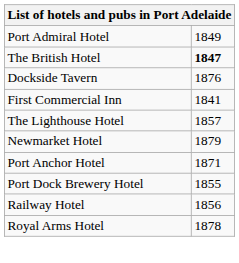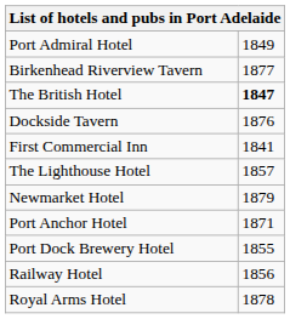 <table class="wikitable" align="right">
 <tr>
 <th colspan="2">List of hotels and pubs in Port Adelaide</th>
 </tr>
 <tr>
 <td>Port Admiral Hotel</td>
 <td>1849</td>
+</tr>
+<tr>
+<td>Birkenhead Riverview Tavern</td>
+<td>1877</td>
 </tr>
 <tr>
 <td>The British Hotel</td>
 <td><strong>1847</strong></td>
 </tr>
 <tr>
 <td>Dockside Tavern</td>
 <td>1876</td>
 </tr>
 <tr>
 <td>First Commercial Inn</td>
 <td>1841</td>
 </tr>
 <tr>
 <td>The Lighthouse Hotel</td>
 <td>1857</td>
 </tr>
 <tr>
 <td>Newmarket Hotel</td>
 <td>1879</td>
 </tr>
 <tr>
 <td>Port Anchor Hotel</td>
 <td>1871</td>
 </tr>
 <tr>
 <td>Port Dock Brewery Hotel</td>
 <td>1855</td>
 </tr>
 <tr>
 <td>Railway Hotel</td>
 <td>1856</td>
 </tr>
 <tr>
 <td>Royal Arms Hotel</td>
 <td>1878</td>
 </tr>
 </table>
